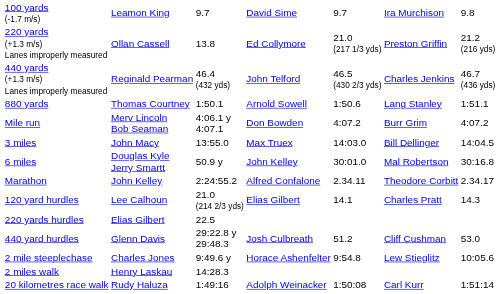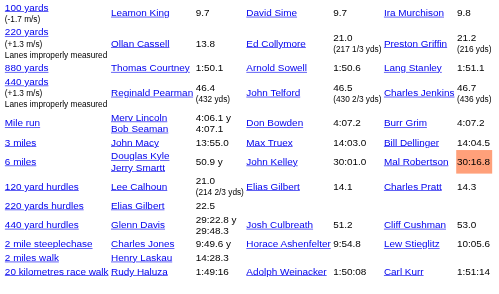 <table>
 <tr>
 <td><a href='#'>100 yards</a> <br><small>(-1.7 m/s)</small></td>
 <td><a href='#'>Leamon King</a></td>
 <td>9.7</td>
 <td><a href='#'>David Sime</a></td>
 <td>9.7</td>
 <td><a href='#'>Ira Murchison</a></td>
 <td>9.8</td>
 </tr>
 <tr>
 <td><a href='#'>220 yards</a> <br><small>(+1.3 m/s)<br>Lanes improperly measured</small></td>
 <td><a href='#'>Ollan Cassell</a></td>
 <td>13.8</td>
 <td><a href='#'>Ed Collymore</a></td>
 <td>21.0<br><small>(217 1/3 yds)</small></td>
 <td><a href='#'>Preston Griffin</a></td>
 <td>21.2<br><small>(216 yds)</small></td>
 </tr>
 <tr>
+<td><a href='#'>880 yards</a></td>
+<td><a href='#'>Thomas Courtney</a></td>
+<td>1:50.1</td>
+<td><a href='#'>Arnold Sowell</a></td>
+<td>1:50.6</td>
+<td><a href='#'>Lang Stanley</a></td>
+<td>1:51.1</td>
+</tr>
+<tr>
 <td><a href='#'>440 yards</a> <br><small>(+1.3 m/s)<br>Lanes improperly measured</small></td>
 <td><a href='#'>Reginald Pearman</a></td>
 <td>46.4<br><small>(432 yds)</small></td>
 <td><a href='#'>John Telford</a></td>
 <td>46.5<br><small>(430 2/3 yds)</small></td>
 <td><a href='#'>Charles Jenkins</a></td>
 <td>46.7<br><small>(436 yds)</small></td>
-</tr>
-<tr>
-<td><a href='#'>880 yards</a></td>
-<td><a href='#'>Thomas Courtney</a></td>
-<td>1:50.1</td>
-<td><a href='#'>Arnold Sowell</a></td>
-<td>1:50.6</td>
-<td><a href='#'>Lang Stanley</a></td>
-<td>1:51.1</td>
 </tr>
 <tr>
 <td><a href='#'>Mile run</a></td>
 <td><a href='#'>Merv Lincoln</a> <br><a href='#'>Bob Seaman</a></td>
 <td>4:06.1 y<br>4:07.1</td>
 <td><a href='#'>Don Bowden</a></td>
 <td>4:07.2</td>
 <td><a href='#'>Burr Grim</a></td>
 <td>4:07.2</td>
 </tr>
 <tr>
 <td><a href='#'>3 miles</a></td>
 <td><a href='#'>John Macy</a></td>
 <td>13:55.0</td>
 <td><a href='#'>Max Truex</a></td>
 <td>14:03.0</td>
 <td><a href='#'>Bill Dellinger</a></td>
 <td>14:04.5</td>
 </tr>
 <tr>
 <td><a href='#'>6 miles</a></td>
 <td><a href='#'>Douglas Kyle</a> <br><a href='#'>Jerry Smartt</a></td>
 <td>50.9 y</td>
 <td><a href='#'>John Kelley</a></td>
 <td>30:01.0</td>
 <td><a href='#'>Mal Robertson</a></td>
-<td>30:16.8</td>
-</tr>
-<tr>
-<td><a href='#'>Marathon</a></td>
-<td><a href='#'>John Kelley</a></td>
-<td>2:24:55.2</td>
-<td><a href='#'>Alfred Confalone</a></td>
-<td>2.34.11</td>
-<td><a href='#'>Theodore Corbitt</a></td>
-<td>2.34.17</td>
+<td style="background: lightsalmon;">30:16.8</td>
 </tr>
 <tr>
 <td><a href='#'>120 yard hurdles</a></td>
 <td><a href='#'>Lee Calhoun</a></td>
 <td>21.0<br><small>(214 2/3 yds)</small></td>
 <td><a href='#'>Elias Gilbert</a></td>
 <td>14.1</td>
 <td><a href='#'>Charles Pratt</a></td>
 <td>14.3</td>
 </tr>
 <tr>
 <td><a href='#'>220 yards hurdles</a></td>
 <td><a href='#'>Elias Gilbert</a></td>
 <td>22.5</td>
 <td></td>
 <td></td>
 <td></td>
 <td></td>
 </tr>
 <tr>
 <td><a href='#'>440 yard hurdles</a></td>
 <td><a href='#'>Glenn Davis</a></td>
 <td>29:22.8 y<br>29:48.3</td>
 <td><a href='#'>Josh Culbreath</a></td>
 <td>51.2</td>
 <td><a href='#'>Cliff Cushman</a></td>
 <td>53.0</td>
 </tr>
 <tr>
 <td><a href='#'>2 mile steeplechase</a></td>
 <td><a href='#'>Charles Jones</a></td>
 <td>9:49.6 y</td>
 <td><a href='#'>Horace Ashenfelter</a></td>
 <td>9:54.8</td>
 <td><a href='#'>Lew Stieglitz</a></td>
 <td>10:05.6</td>
 </tr>
 <tr>
 <td><a href='#'>2 miles walk</a></td>
 <td><a href='#'>Henry Laskau</a></td>
 <td>14:28.3</td>
 <td></td>
 <td></td>
 <td></td>
 <td></td>
 </tr>
 <tr>
 <td><a href='#'>20 kilometres race walk</a></td>
 <td><a href='#'>Rudy Haluza</a></td>
 <td>1:49:16</td>
 <td><a href='#'>Adolph Weinacker</a></td>
 <td>1:50:08</td>
 <td><a href='#'>Carl Kurr</a></td>
 <td>1:51:14</td>
 </tr>
 </table>
